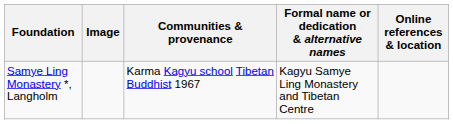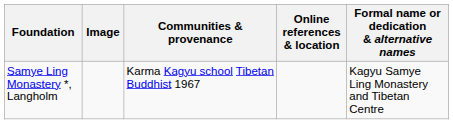 <table width=99% class="wikitable">
 <tr>
 <th width = 15%>Foundation</th>
 <th width = 5%>Image</th>
 <th width = 30%>Communities & provenance</th>
+<th width = 10%>Online references & location</th>
 <th width = 20%>Formal name or dedication <br>& <em>alternative names</em></th>
-<th width = 10%>Online references & location</th>
 </tr>
 <tr valign=top>
 <td><a href='#'>Samye Ling Monastery</a> *, Langholm</td>
 <td></td>
 <td>Karma <a href='#'>Kagyu school</a> <a href='#'>Tibetan Buddhist</a> 1967</td>
+<td></td>
 <td>Kagyu Samye Ling Monastery and Tibetan Centre</td>
-<td></td>
 </tr>
 </table>
